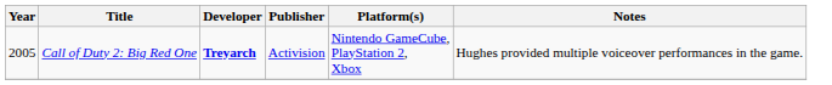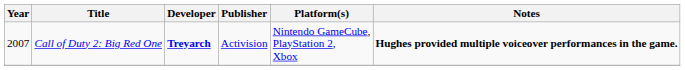 <table class="wikitable">
 <tr>
 <th>Year</th>
 <th>Title</th>
 <th>Developer</th>
 <th>Publisher</th>
 <th>Platform(s)</th>
 <th class="unsortable">Notes</th>
 </tr>
 <tr>
-<td>2005</td>
+<td>2007</td>
 <td><em><a href='#'>Call of Duty 2: Big Red One</a></em></td>
 <td><strong><a href='#'>Treyarch</a></strong></td>
 <td><a href='#'>Activision</a></td>
 <td><a href='#'>Nintendo GameCube</a>,<br><a href='#'>PlayStation 2</a>,<br><a href='#'>Xbox</a></td>
-<td>Hughes provided multiple voiceover performances in the game.</td>
+<td><strong>Hughes provided multiple voiceover performances in the game.</strong></td>
 </tr>
 <tr>
 </tr>
 </table>
